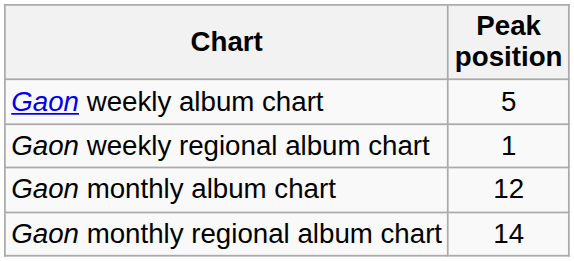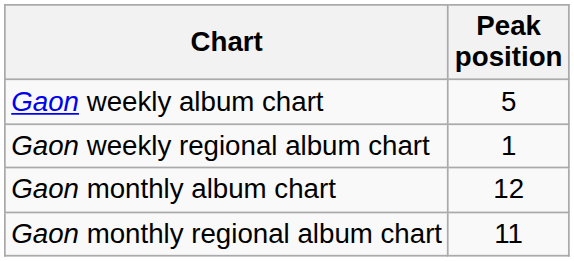 <table class="wikitable sortable">
 <tr>
 <th>Chart</th>
 <th>Peak<br>position</th>
 </tr>
 <tr>
 <td><em><a href='#'>Gaon</a></em> weekly album chart</td>
 <td style="text-align:center;">5</td>
 </tr>
 <tr>
 <td><em>Gaon</em> weekly regional album chart</td>
 <td style="text-align:center;">1</td>
 </tr>
 <tr>
 <td><em>Gaon</em> monthly album chart</td>
 <td style="text-align:center;">12</td>
 </tr>
 <tr>
 <td><em>Gaon</em> monthly regional album chart</td>
-<td style="text-align:center;">14</td>
+<td style="text-align:center;">11</td>
 </tr>
 </table>
